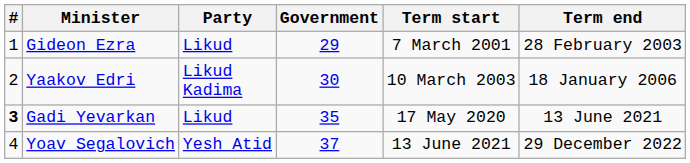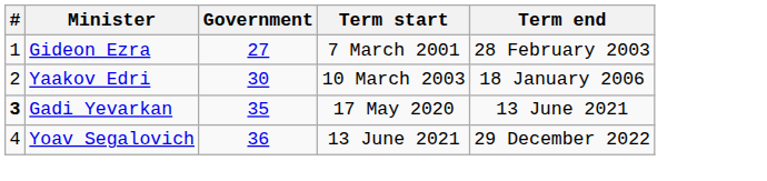 <table class=wikitable style=text-align:center>
 <tr>
 <th>#</th>
 <th>Minister</th>
-<th>Party</th>
 <th>Government</th>
 <th>Term start</th>
 <th>Term end</th>
 </tr>
 <tr>
 <td>1</td>
 <td align=left><a href='#'>Gideon Ezra</a></td>
-<td align=left><a href='#'>Likud</a></td>
-<td><a href='#'>29</a></td>
+<td><a href='#'>27</a></td>
 <td>7 March 2001</td>
 <td>28 February 2003</td>
 </tr>
 <tr>
 <td>2</td>
 <td align=left><a href='#'>Yaakov Edri</a></td>
-<td align=left><a href='#'>Likud</a><br><a href='#'>Kadima</a></td>
 <td><a href='#'>30</a></td>
 <td>10 March 2003</td>
 <td>18 January 2006</td>
 </tr>
 <tr>
 <td><strong>3</strong></td>
 <td align=left><a href='#'>Gadi Yevarkan</a></td>
-<td align=left><a href='#'>Likud</a></td>
 <td><a href='#'>35</a></td>
 <td>17 May 2020</td>
 <td>13 June 2021</td>
 </tr>
 <tr>
 <td>4</td>
 <td align=left><a href='#'>Yoav Segalovich</a></td>
-<td align=left><a href='#'>Yesh Atid</a></td>
-<td><a href='#'>37</a></td>
+<td><a href='#'>36</a></td>
 <td>13 June 2021</td>
 <td>29 December 2022</td>
 </tr>
 </table>
